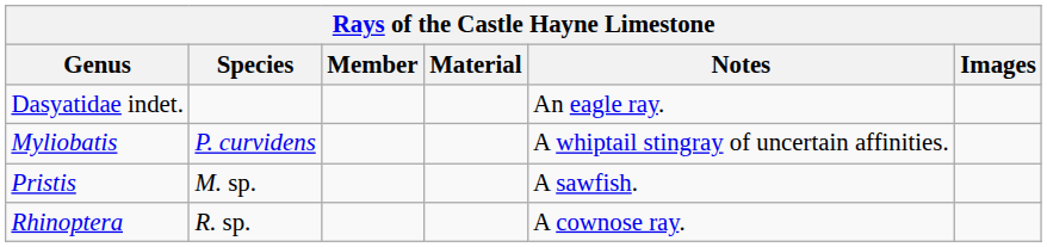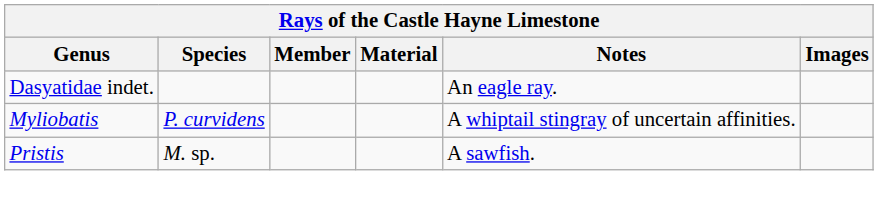 <table class="wikitable">
 <tr>
 <th colspan="6"><a href='#'>Rays</a> of the Castle Hayne Limestone</th>
 </tr>
 <tr>
 <th>Genus</th>
 <th>Species</th>
 <th>Member</th>
 <th>Material</th>
 <th>Notes</th>
 <th>Images</th>
 </tr>
 <tr>
 <td><a href='#'>Dasyatidae</a> indet.</td>
 <td></td>
 <td></td>
 <td></td>
 <td>An <a href='#'>eagle ray</a>.</td>
 <td></td>
 </tr>
 <tr>
 <td><em><a href='#'>Myliobatis</a></em></td>
 <td><em><a href='#'>P. curvidens</a></em></td>
 <td></td>
 <td></td>
 <td>A <a href='#'>whiptail stingray</a> of uncertain affinities.</td>
 <td></td>
 </tr>
 <tr>
 <td><em><a href='#'>Pristis</a></em></td>
 <td><em>M.</em> sp.</td>
 <td></td>
 <td></td>
 <td>A <a href='#'>sawfish</a>.</td>
 <td></td>
 </tr>
-<tr>
-<td><em><a href='#'>Rhinoptera</a></em></td>
-<td><em>R.</em> sp.</td>
-<td></td>
-<td></td>
-<td>A <a href='#'>cownose ray</a>.</td>
-<td></td>
-</tr>
 </table>
